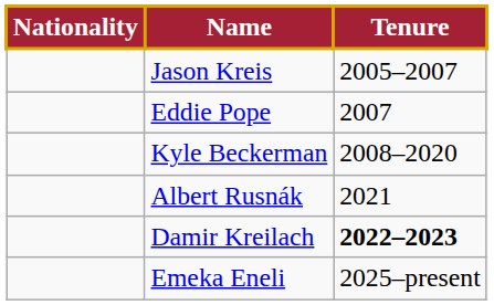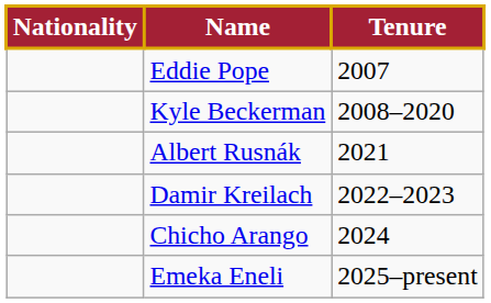 <table class="wikitable sortable">
 <tr>
 <th style="background:#A32035; color:#FFF; border:2px solid #DAA900;" scope="col">Nationality</th>
 <th style="background:#A32035; color:#FFF; border:2px solid #DAA900;" scope="col">Name</th>
 <th style="background:#A32035; color:#FFF; border:2px solid #DAA900;" scope="col">Tenure</th>
-</tr>
-<tr>
-<td></td>
-<td><a href='#'>Jason Kreis</a></td>
-<td>2005–2007</td>
 </tr>
 <tr>
 <td></td>
 <td><a href='#'>Eddie Pope</a></td>
 <td>2007</td>
 </tr>
 <tr>
 <td></td>
 <td><a href='#'>Kyle Beckerman</a></td>
 <td>2008–2020</td>
 </tr>
 <tr>
 <td></td>
 <td><a href='#'>Albert Rusnák</a></td>
 <td>2021</td>
 </tr>
 <tr>
 <td></td>
 <td><a href='#'>Damir Kreilach</a></td>
-<td><strong>2022–2023</strong></td>
+<td>2022–2023</td>
+</tr>
+<tr>
+<td></td>
+<td><a href='#'>Chicho Arango</a></td>
+<td>2024</td>
 </tr>
 <tr>
 <td></td>
 <td><a href='#'>Emeka Eneli</a></td>
 <td>2025–present</td>
 </tr>
 </table>
